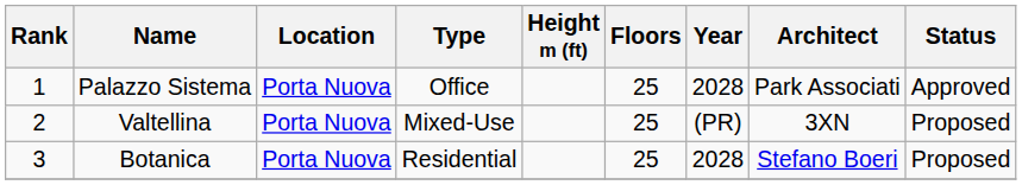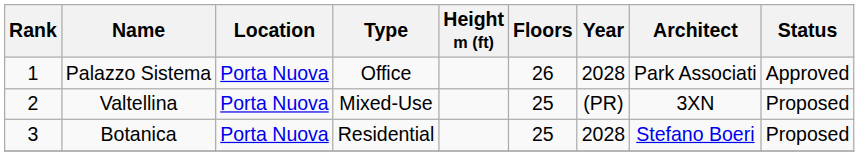 <table class="wikitable sortable mw-collapsible" style="text-align:center;">
 <tr>
 <th>Rank</th>
 <th>Name</th>
 <th>Location</th>
 <th>Type</th>
 <th>Height<br><small>m (ft)</small></th>
 <th>Floors</th>
 <th>Year</th>
 <th>Architect</th>
 <th>Status</th>
 </tr>
 <tr>
 <td>1</td>
 <td>Palazzo Sistema</td>
 <td><a href='#'>Porta Nuova</a></td>
 <td>Office</td>
 <td></td>
-<td>25</td>
+<td>26</td>
 <td>2028</td>
 <td>Park Associati</td>
 <td>Approved</td>
 </tr>
 <tr>
 <td>2</td>
 <td>Valtellina</td>
 <td><a href='#'>Porta Nuova</a></td>
 <td>Mixed-Use</td>
 <td></td>
 <td>25</td>
 <td>(PR)</td>
 <td>3XN</td>
 <td>Proposed</td>
 </tr>
 <tr>
 <td>3</td>
 <td>Botanica</td>
 <td><a href='#'>Porta Nuova</a></td>
 <td>Residential</td>
 <td></td>
 <td>25</td>
 <td>2028</td>
 <td><a href='#'>Stefano Boeri</a></td>
 <td>Proposed</td>
 </tr>
 <tr>
 </tr>
 </table>
